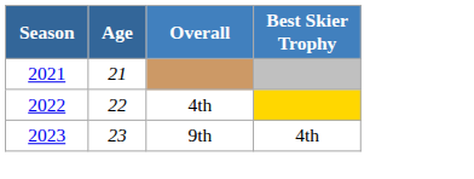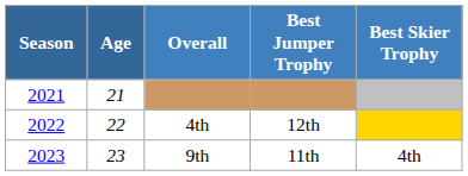 <table class="wikitable" style="font-size:95%; text-align:center; border:grey solid 1px; border-collapse:collapse; background:#ffffff;">
 <tr>
 <th style="background-color:#369; color:white; width:60px;">Season</th>
 <th style="background-color:#369; color:white; width:40px;">Age</th>
 <th style="background-color:#4180be; color:white; width:80px;">Overall</th>
+<th style="background-color:#4180be; color:white; width:80px;">Best Jumper<br>Trophy</th>
 <th style="background-color:#4180be; color:white; width:80px;">Best Skier<br>Trophy</th>
 </tr>
 <tr>
 <td><a href='#'>2021</a></td>
 <td><em>21</em></td>
+<td style="background:#c96;"></td>
 <td style="background:#c96;"></td>
 <td style="background:silver"></td>
 </tr>
 <tr>
 <td><a href='#'>2022</a></td>
 <td><em>22</em></td>
 <td>4th</td>
+<td>12th</td>
 <td style="background:gold"></td>
 </tr>
 <tr>
 <td><a href='#'>2023</a></td>
 <td><em>23</em></td>
 <td>9th</td>
+<td>11th</td>
 <td>4th</td>
 </tr>
 </table>
